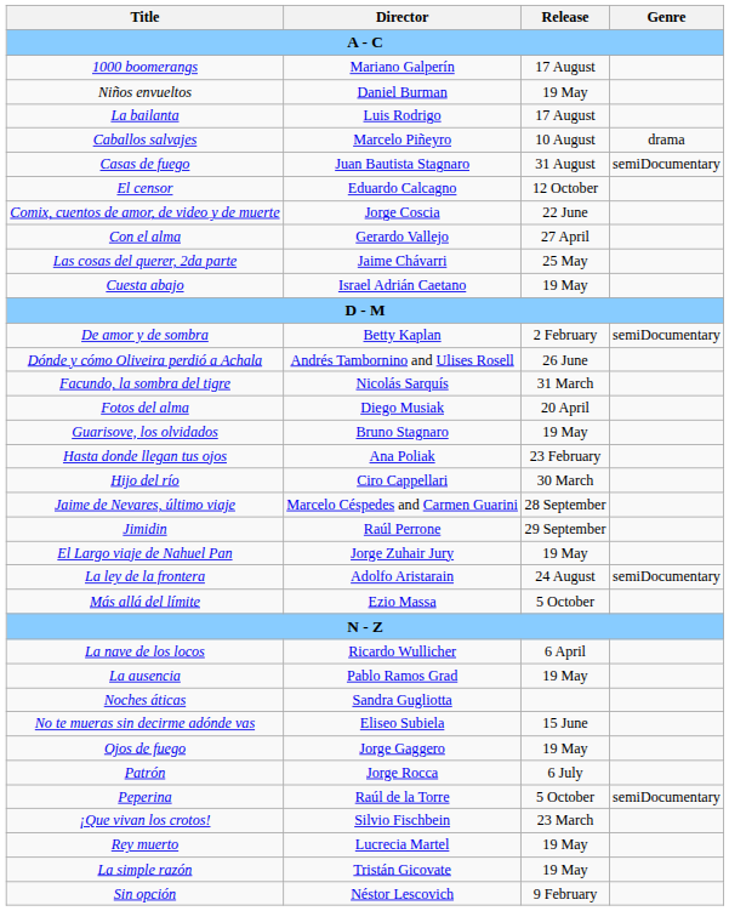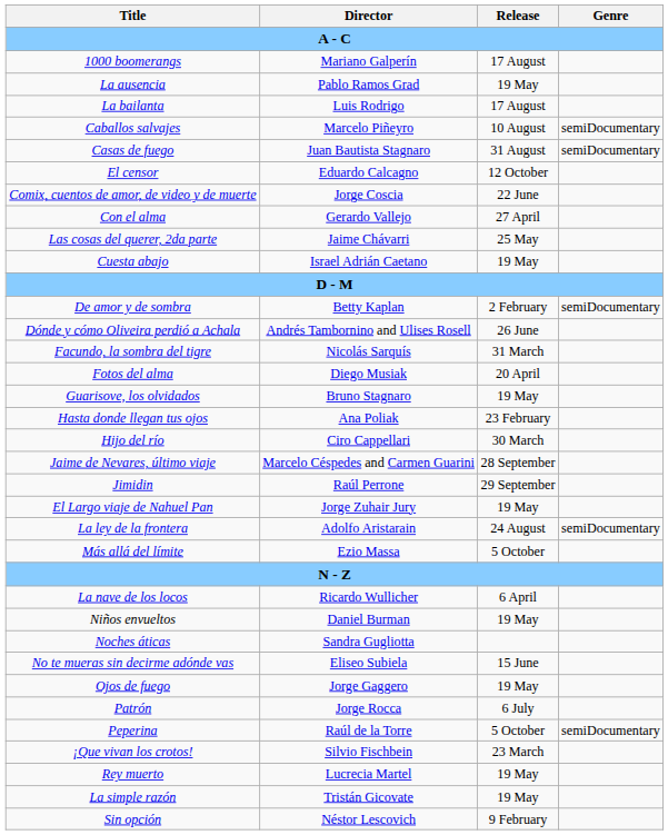 <table class="wikitable" style="margin:1em 0 1em 1em; text-align: center; font-size: 90%;">
 <tr>
 <th scope="col">Title</th>
 <th scope="col">Director</th>
 <th scope="col">Release</th>
 <th scope="col">Genre</th>
 </tr>
 <tr>
 <th colspan="4" style="background-color:#88ccff; font-size:110%;"><strong>A  -  C</strong></th>
 </tr>
 <tr>
 <td><em><a href='#'>1000 boomerangs</a></em></td>
 <td><a href='#'>Mariano Galperín</a></td>
 <td>17 August</td>
 <td></td>
 </tr>
 <tr>
-<td><em>Niños envueltos</em></td>
-<td><a href='#'>Daniel Burman</a></td>
+<td><em><a href='#'>La ausencia</a></em></td>
+<td><a href='#'>Pablo Ramos Grad</a></td>
 <td>19 May</td>
 <td></td>
 </tr>
 <tr>
 <td><em><a href='#'>La bailanta</a></em></td>
 <td><a href='#'>Luis Rodrigo</a></td>
 <td>17 August</td>
 <td></td>
 </tr>
 <tr>
 <td><em><a href='#'>Caballos salvajes</a></em></td>
 <td><a href='#'>Marcelo Piñeyro</a></td>
 <td>10 August</td>
-<td>drama</td>
+<td>semiDocumentary</td>
 </tr>
 <tr>
 <td><em><a href='#'>Casas de fuego</a></em></td>
 <td><a href='#'>Juan Bautista Stagnaro</a></td>
 <td>31 August</td>
 <td>semiDocumentary</td>
 </tr>
 <tr>
 <td><em><a href='#'>El censor</a></em></td>
 <td><a href='#'>Eduardo Calcagno</a></td>
 <td>12 October</td>
 <td></td>
 </tr>
 <tr>
 <td><em><a href='#'>Comix, cuentos de amor, de video y de muerte</a></em></td>
 <td><a href='#'>Jorge Coscia</a></td>
 <td>22 June</td>
 <td></td>
 </tr>
 <tr>
 <td><em><a href='#'>Con el alma</a></em></td>
 <td><a href='#'>Gerardo Vallejo</a></td>
 <td>27 April</td>
 <td></td>
 </tr>
 <tr>
 <td><em><a href='#'>Las cosas del querer, 2da parte</a></em></td>
 <td><a href='#'>Jaime Chávarri</a></td>
 <td>25 May</td>
 <td></td>
 </tr>
 <tr>
 <td><em><a href='#'>Cuesta abajo</a></em></td>
 <td><a href='#'>Israel Adrián Caetano</a></td>
 <td>19 May</td>
 <td></td>
 </tr>
 <tr>
 <th colspan="4" style="background-color:#88ccff; font-size:110%;"><strong>D  -  M</strong></th>
 </tr>
 <tr>
 <td><em><a href='#'>De amor y de sombra</a></em></td>
 <td><a href='#'>Betty Kaplan</a></td>
 <td>2 February</td>
 <td>semiDocumentary</td>
 </tr>
 <tr>
 <td><em><a href='#'>Dónde y cómo Oliveira perdió a Achala</a></em></td>
 <td><a href='#'>Andrés Tambornino</a> and <a href='#'>Ulises Rosell</a></td>
 <td>26 June</td>
 <td></td>
 </tr>
 <tr>
 <td><em><a href='#'>Facundo, la sombra del tigre</a></em></td>
 <td><a href='#'>Nicolás Sarquís</a></td>
 <td>31 March</td>
 <td></td>
 </tr>
 <tr>
 <td><em><a href='#'>Fotos del alma</a></em></td>
 <td><a href='#'>Diego Musiak</a></td>
 <td>20 April</td>
 <td></td>
 </tr>
 <tr>
 <td><em><a href='#'>Guarisove, los olvidados</a></em></td>
 <td><a href='#'>Bruno Stagnaro</a></td>
 <td>19 May</td>
 <td></td>
 </tr>
 <tr>
 <td><em><a href='#'>Hasta donde llegan tus ojos</a></em></td>
 <td><a href='#'>Ana Poliak</a></td>
 <td>23 February</td>
 <td></td>
 </tr>
 <tr>
 <td><em><a href='#'>Hijo del río</a></em></td>
 <td><a href='#'>Ciro Cappellari</a></td>
 <td>30 March</td>
 <td></td>
 </tr>
 <tr>
 <td><em><a href='#'>Jaime de Nevares, último viaje</a></em></td>
 <td><a href='#'>Marcelo Céspedes</a> and <a href='#'>Carmen Guarini</a></td>
 <td>28 September</td>
 <td></td>
 </tr>
 <tr>
 <td><em><a href='#'>Jimidin</a></em></td>
 <td><a href='#'>Raúl Perrone</a></td>
 <td>29 September</td>
 <td></td>
 </tr>
 <tr>
 <td><em><a href='#'>El Largo viaje de Nahuel Pan</a></em></td>
 <td><a href='#'>Jorge Zuhair Jury</a></td>
 <td>19 May</td>
 <td></td>
 </tr>
 <tr>
 <td><em><a href='#'>La ley de la frontera</a></em></td>
 <td><a href='#'>Adolfo Aristarain</a></td>
 <td>24 August</td>
 <td>semiDocumentary</td>
 </tr>
 <tr>
 <td><em><a href='#'>Más allá del límite</a></em></td>
 <td><a href='#'>Ezio Massa</a></td>
 <td>5 October</td>
 <td></td>
 </tr>
 <tr>
 <th colspan="4" style="background-color:#88ccff; font-size:110%;"><strong>N  -  Z</strong></th>
 </tr>
 <tr>
 <td><em><a href='#'>La nave de los locos</a></em></td>
 <td><a href='#'>Ricardo Wullicher</a></td>
 <td>6 April</td>
 <td></td>
 </tr>
 <tr>
-<td><em><a href='#'>La ausencia</a></em></td>
-<td><a href='#'>Pablo Ramos Grad</a></td>
+<td><em>Niños envueltos</em></td>
+<td><a href='#'>Daniel Burman</a></td>
 <td>19 May</td>
 <td></td>
 </tr>
 <tr>
 <td><em><a href='#'>Noches áticas</a></em></td>
 <td><a href='#'>Sandra Gugliotta</a></td>
 <td></td>
 <td></td>
 </tr>
 <tr>
 <td><em><a href='#'>No te mueras sin decirme adónde vas</a></em></td>
 <td><a href='#'>Eliseo Subiela</a></td>
 <td>15 June</td>
 <td></td>
 </tr>
 <tr>
 <td><em><a href='#'>Ojos de fuego</a></em></td>
 <td><a href='#'>Jorge Gaggero</a></td>
 <td>19 May</td>
 <td></td>
 </tr>
 <tr>
 <td><em><a href='#'>Patrón</a></em></td>
 <td><a href='#'>Jorge Rocca</a></td>
 <td>6 July</td>
 <td></td>
 </tr>
 <tr>
 <td><em><a href='#'>Peperina</a></em></td>
 <td><a href='#'>Raúl de la Torre</a></td>
 <td>5 October</td>
 <td>semiDocumentary</td>
 </tr>
 <tr>
 <td><em><a href='#'>¡Que vivan los crotos!</a></em></td>
 <td><a href='#'>Silvio Fischbein</a></td>
 <td>23 March</td>
 <td></td>
 </tr>
 <tr>
 <td><em><a href='#'>Rey muerto</a></em></td>
 <td><a href='#'>Lucrecia Martel</a></td>
 <td>19 May</td>
 <td></td>
 </tr>
 <tr>
 <td><em><a href='#'>La simple razón</a></em></td>
 <td><a href='#'>Tristán Gicovate</a></td>
 <td>19 May</td>
 <td></td>
 </tr>
 <tr>
 <td><em><a href='#'>Sin opción</a></em></td>
 <td><a href='#'>Néstor Lescovich</a></td>
 <td>9 February</td>
 <td></td>
 </tr>
 </table>
